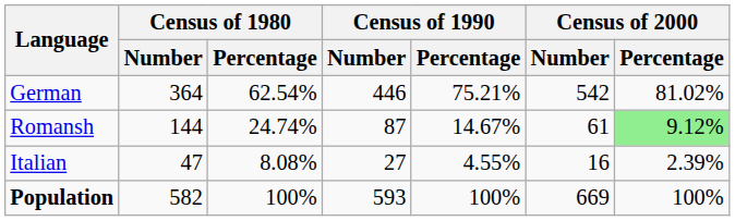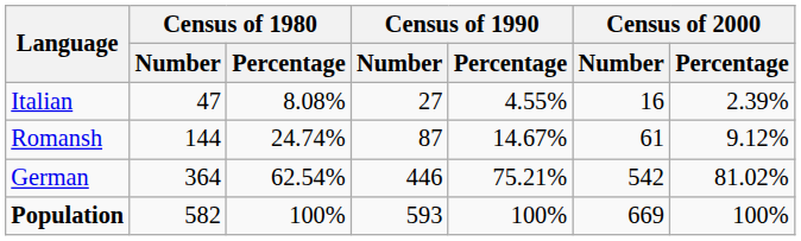 <table class="wikitable">
 <tr ---->
 <th rowspan="2">Language</th>
 <th colspan="2">Census of 1980</th>
 <th colspan="2">Census of 1990</th>
 <th colspan="2">Census of 2000</th>
 </tr>
 <tr ---->
 <th>Number</th>
 <th>Percentage</th>
 <th>Number</th>
 <th>Percentage</th>
 <th>Number</th>
 <th>Percentage</th>
 </tr>
 <tr ---->
-<td><a href='#'>German</a></td>
-<td align=right>364</td>
-<td align=right>62.54%</td>
-<td align=right>446</td>
-<td align=right>75.21%</td>
-<td align=right>542</td>
-<td align=right>81.02%</td>
+<td><a href='#'>Italian</a></td>
+<td align=right>47</td>
+<td align=right>8.08%</td>
+<td align=right>27</td>
+<td align=right>4.55%</td>
+<td align=right>16</td>
+<td align=right>2.39%</td>
 </tr>
 <tr ---->
 <td><a href='#'>Romansh</a></td>
 <td align=right>144</td>
 <td align=right>24.74%</td>
 <td align=right>87</td>
 <td align=right>14.67%</td>
 <td align=right>61</td>
-<td align=right style="background: lightgreen;">9.12%</td>
+<td align=right>9.12%</td>
 </tr>
 <tr ---->
-<td><a href='#'>Italian</a></td>
-<td align=right>47</td>
-<td align=right>8.08%</td>
-<td align=right>27</td>
-<td align=right>4.55%</td>
-<td align=right>16</td>
-<td align=right>2.39%</td>
+<td><a href='#'>German</a></td>
+<td align=right>364</td>
+<td align=right>62.54%</td>
+<td align=right>446</td>
+<td align=right>75.21%</td>
+<td align=right>542</td>
+<td align=right>81.02%</td>
 </tr>
 <tr ---->
 <td><strong>Population</strong></td>
 <td align=right>582</td>
 <td align=right>100%</td>
 <td align=right>593</td>
 <td align=right>100%</td>
 <td align=right>669</td>
 <td align=right>100%</td>
 </tr>
 </table>
